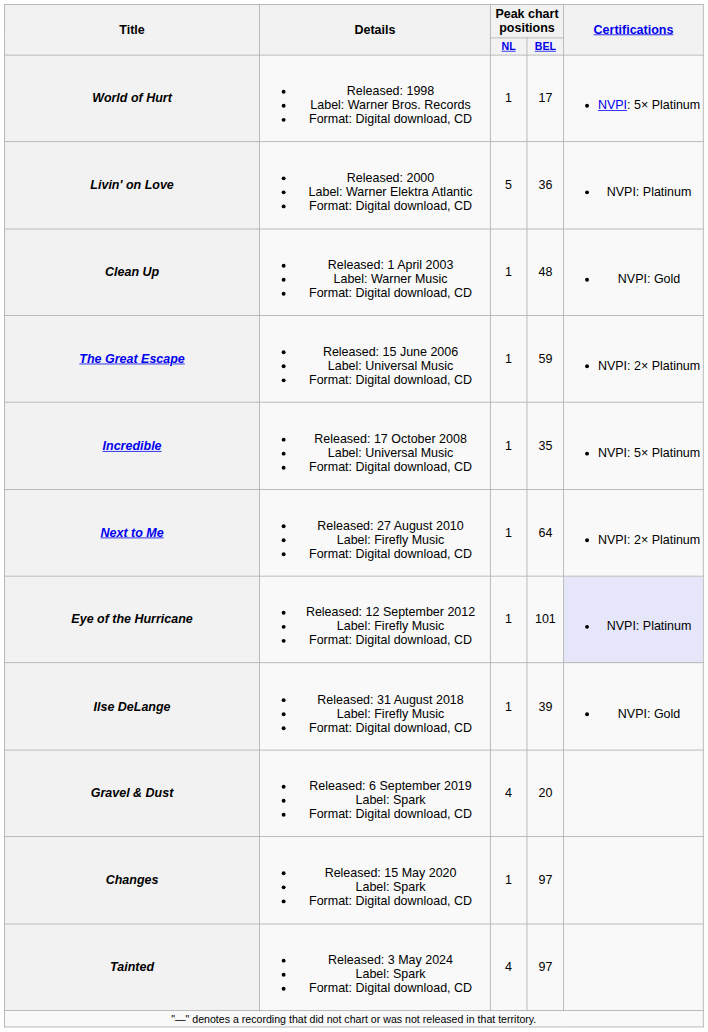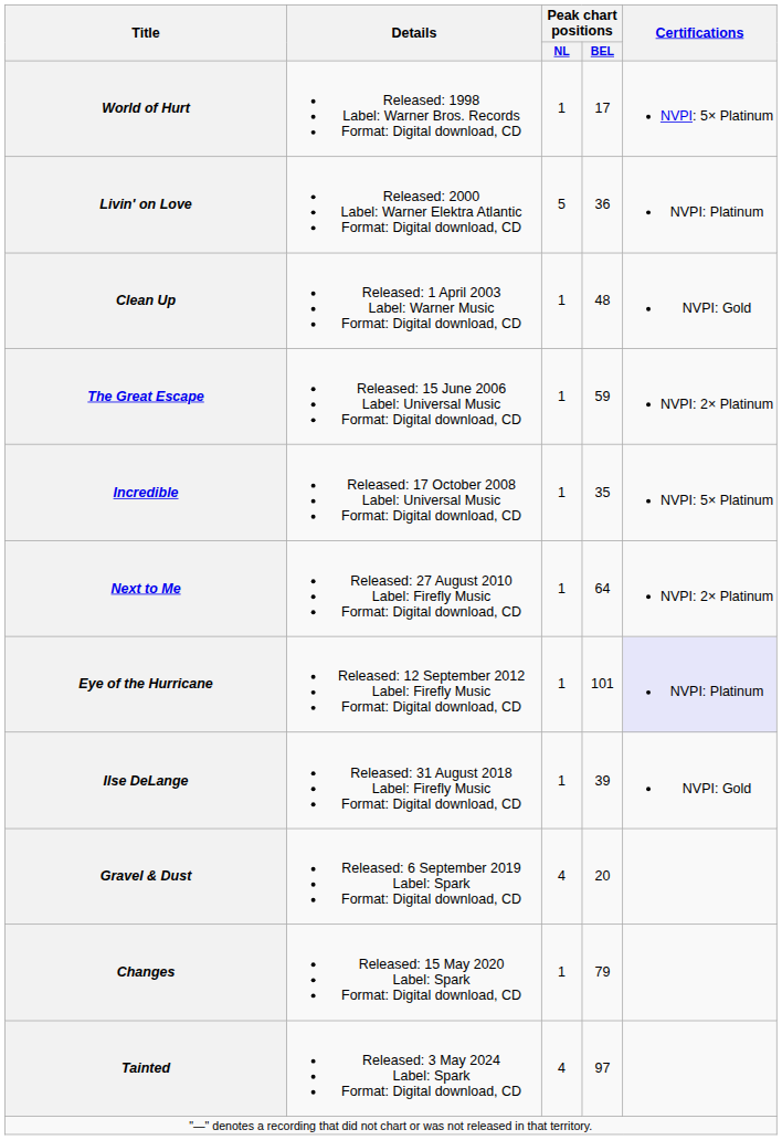 <table class="wikitable plainrowheaders" style="text-align:center;" border="1">
 <tr>
 <th scope="col" rowspan="2" style="width:20em;">Title</th>
 <th scope="col" rowspan="2" style="width:18em;">Details</th>
 <th scope="col" colspan="2">Peak chart positions</th>
 <th scope="col" rowspan="2"><a href='#'>Certifications</a></th>
 </tr>
 <tr>
 <th scope="col" style="width:3em;font-size:85%;"><a href='#'>NL</a><br></th>
 <th scope="col" style="width:3em;font-size:85%;"><a href='#'>BEL</a><br></th>
 </tr>
 <tr>
 <th scope="row"><em>World of Hurt</em></th>
 <td><br><ul><li>Released: 1998</li><li>Label: Warner Bros. Records</li><li>Format: Digital download, CD</li></ul></td>
 <td>1</td>
 <td>17</td>
 <td><br><ul><li><a href='#'>NVPI</a>: 5× Platinum</li></ul></td>
 </tr>
 <tr>
 <th scope="row"><em>Livin' on Love</em></th>
 <td><br><ul><li>Released: 2000</li><li>Label: Warner Elektra Atlantic</li><li>Format: Digital download, CD</li></ul></td>
 <td>5</td>
 <td>36</td>
 <td><br><ul><li>NVPI: Platinum</li></ul></td>
 </tr>
 <tr>
 <th scope="row"><em>Clean Up</em></th>
 <td><br><ul><li>Released: 1 April 2003</li><li>Label: Warner Music</li><li>Format: Digital download, CD</li></ul></td>
 <td>1</td>
 <td>48</td>
 <td><br><ul><li>NVPI: Gold</li></ul></td>
 </tr>
 <tr>
 <th scope="row"><em><a href='#'>The Great Escape</a></em></th>
 <td><br><ul><li>Released: 15 June 2006</li><li>Label: Universal Music</li><li>Format: Digital download, CD</li></ul></td>
 <td>1</td>
 <td>59</td>
 <td><br><ul><li>NVPI: 2× Platinum</li></ul></td>
 </tr>
 <tr>
 <th scope="row"><em><a href='#'>Incredible</a></em></th>
 <td><br><ul><li>Released: 17 October 2008</li><li>Label: Universal Music</li><li>Format: Digital download, CD</li></ul></td>
 <td>1</td>
 <td>35</td>
 <td><br><ul><li>NVPI: 5× Platinum</li></ul></td>
 </tr>
 <tr>
 <th scope="row"><em><a href='#'>Next to Me</a></em></th>
 <td><br><ul><li>Released: 27 August 2010</li><li>Label: Firefly Music</li><li>Format: Digital download, CD</li></ul></td>
 <td>1</td>
 <td>64</td>
 <td><br><ul><li>NVPI: 2× Platinum</li></ul></td>
 </tr>
 <tr>
 <th scope="row"><em>Eye of the Hurricane</em></th>
 <td><br><ul><li>Released: 12 September 2012</li><li>Label: Firefly Music</li><li>Format: Digital download, CD</li></ul></td>
 <td>1</td>
 <td>101</td>
 <td style="background: lavender;"><br><ul><li>NVPI: Platinum</li></ul></td>
 </tr>
 <tr>
 <th scope="row"><em>Ilse DeLange</em></th>
 <td><br><ul><li>Released: 31 August 2018</li><li>Label: Firefly Music</li><li>Format: Digital download, CD</li></ul></td>
 <td>1</td>
 <td>39</td>
 <td><br><ul><li>NVPI: Gold</li></ul></td>
 </tr>
 <tr>
 <th scope="row"><em>Gravel & Dust</em></th>
 <td><br><ul><li>Released: 6 September 2019</li><li>Label: Spark</li><li>Format: Digital download, CD</li></ul></td>
 <td>4</td>
 <td>20</td>
 <td></td>
 </tr>
 <tr>
 <th scope="row"><em>Changes</em></th>
 <td><br><ul><li>Released: 15 May 2020</li><li>Label: Spark</li><li>Format: Digital download, CD</li></ul></td>
 <td>1</td>
-<td>97</td>
+<td>79</td>
 <td></td>
 </tr>
 <tr>
 <th scope="row"><em>Tainted</em></th>
 <td><br><ul><li>Released: 3 May 2024</li><li>Label: Spark</li><li>Format: Digital download, CD</li></ul></td>
 <td>4</td>
 <td>97</td>
 <td></td>
 </tr>
 <tr>
 <td colspan="14" style="font-size:85%">"—" denotes a recording that did not chart or was not released in that territory.</td>
 </tr>
 </table>
